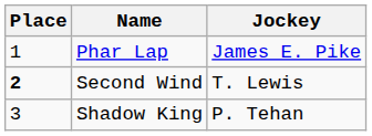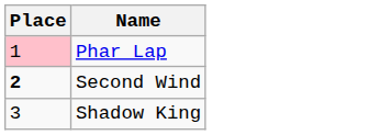 <table class="wikitable">
 <tr>
 <th>Place</th>
 <th>Name</th>
-<th>Jockey</th>
 </tr>
 <tr>
-<td>1</td>
+<td style="background: pink;">1</td>
 <td><a href='#'>Phar Lap</a></td>
-<td><a href='#'>James E. Pike</a></td>
 </tr>
 <tr>
 <td><strong>2</strong></td>
 <td>Second Wind</td>
-<td>T. Lewis</td>
 </tr>
 <tr>
 <td>3</td>
 <td>Shadow King</td>
-<td>P. Tehan</td>
 </tr>
 </table>
